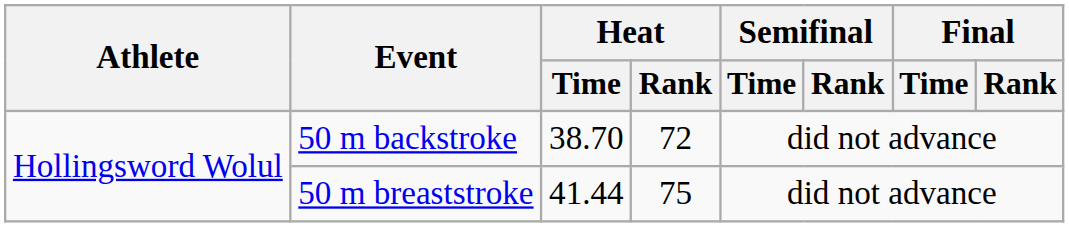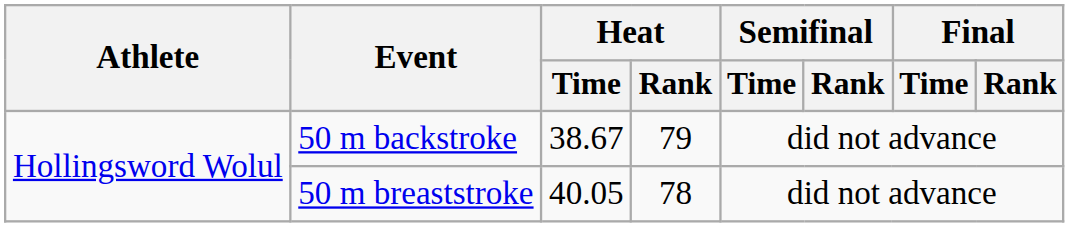 <table class="wikitable" style="text-align:center; font-size:90%">
 <tr>
 <th rowspan="2">Athlete</th>
 <th rowspan="2">Event</th>
 <th colspan="2">Heat</th>
 <th colspan="2">Semifinal</th>
 <th colspan="2">Final</th>
 </tr>
 <tr style="font-size:95%">
 <th>Time</th>
 <th>Rank</th>
 <th>Time</th>
 <th>Rank</th>
 <th>Time</th>
 <th>Rank</th>
 </tr>
 <tr>
 <td align=left rowspan=2><a href='#'>Hollingsword Wolul</a></td>
 <td align=left><a href='#'>50 m backstroke</a></td>
-<td>38.70</td>
-<td>72</td>
+<td>38.67</td>
+<td>79</td>
 <td colspan=4>did not advance</td>
 </tr>
 <tr>
 <td align=left><a href='#'>50 m breaststroke</a></td>
-<td>41.44</td>
-<td>75</td>
+<td>40.05</td>
+<td>78</td>
 <td colspan=4>did not advance</td>
 </tr>
 </table>
